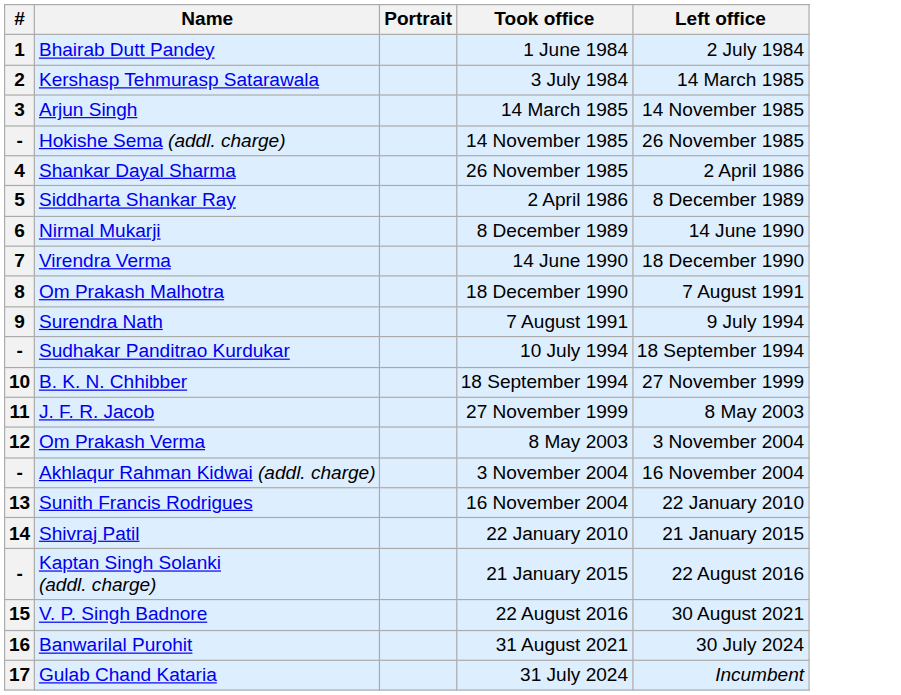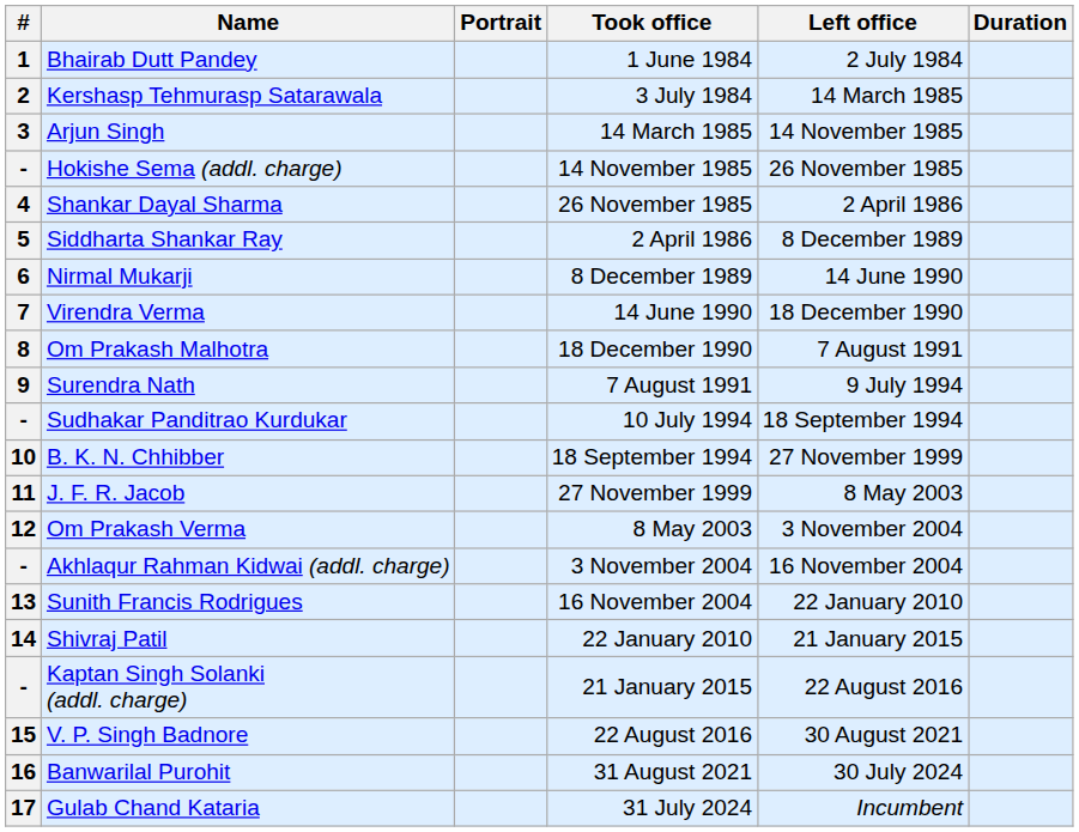 <table class="wikitable sortable">
 <tr>
 <th bgcolor="#cccccc"><strong>#</strong></th>
 <th bgcolor="#cccccc"><strong>Name</strong></th>
 <th bgcolor="#cccccc">Portrait</th>
 <th bgcolor="#cccccc"><strong>Took office</strong></th>
 <th bgcolor="#cccccc"><strong>Left office</strong></th>
+<th bgcolor="#cccccc"><strong>Duration</strong></th>
 </tr>
 <tr>
 <th bgcolor="#DDEEFF">1</th>
 <td bgcolor=#DDEEFF><a href='#'>Bhairab Dutt Pandey</a></td>
 <td bgcolor="#DDEEFF"></td>
 <td align="right" bgcolor="#DDEEFF">1 June 1984</td>
 <td align="right" bgcolor=#DDEEFF>2 July 1984</td>
+<td bgcolor=#DDEEFF></td>
 </tr>
 <tr>
 <th bgcolor="#DDEEFF">2</th>
 <td bgcolor=#DDEEFF><a href='#'>Kershasp Tehmurasp Satarawala</a></td>
 <td bgcolor="#DDEEFF"></td>
 <td align="right" bgcolor="#DDEEFF">3 July 1984</td>
 <td align="right" bgcolor=#DDEEFF>14 March 1985</td>
+<td bgcolor=#DDEEFF></td>
 </tr>
 <tr>
 <th bgcolor="#DDEEFF">3</th>
 <td bgcolor=#DDEEFF><a href='#'>Arjun Singh</a></td>
 <td bgcolor="#DDEEFF"></td>
 <td align="right" bgcolor="#DDEEFF">14 March 1985</td>
 <td align="right" bgcolor=#DDEEFF>14 November 1985</td>
+<td bgcolor=#DDEEFF></td>
 </tr>
 <tr>
 <th bgcolor="#DDEEFF">-</th>
 <td bgcolor=#DDEEFF><a href='#'>Hokishe Sema</a> <em>(addl. charge)</em></td>
 <td bgcolor="#DDEEFF"></td>
 <td align="right" bgcolor="#DDEEFF">14 November 1985</td>
 <td align="right" bgcolor=#DDEEFF>26 November 1985</td>
+<td bgcolor=#DDEEFF></td>
 </tr>
 <tr>
 <th bgcolor="#DDEEFF">4</th>
 <td bgcolor=#DDEEFF><a href='#'>Shankar Dayal Sharma</a></td>
 <td bgcolor="#DDEEFF"></td>
 <td align="right" bgcolor="#DDEEFF">26 November 1985</td>
 <td align="right" bgcolor=#DDEEFF>2 April 1986</td>
+<td bgcolor=#DDEEFF></td>
 </tr>
 <tr>
 <th bgcolor="#DDEEFF">5</th>
 <td bgcolor=#DDEEFF><a href='#'>Siddharta Shankar Ray</a></td>
 <td bgcolor="#DDEEFF"></td>
 <td align="right" bgcolor="#DDEEFF">2 April 1986</td>
 <td align="right" bgcolor=#DDEEFF>8 December 1989</td>
+<td bgcolor=#DDEEFF></td>
 </tr>
 <tr>
 <th bgcolor="#DDEEFF">6</th>
 <td bgcolor=#DDEEFF><a href='#'>Nirmal Mukarji</a></td>
 <td bgcolor="#DDEEFF"></td>
 <td align="right" bgcolor="#DDEEFF">8 December 1989</td>
 <td align="right" bgcolor=#DDEEFF>14 June 1990</td>
+<td bgcolor=#DDEEFF></td>
 </tr>
 <tr>
 <th bgcolor="#DDEEFF">7</th>
 <td bgcolor=#DDEEFF><a href='#'>Virendra Verma</a></td>
 <td bgcolor="#DDEEFF"></td>
 <td align="right" bgcolor="#DDEEFF">14 June 1990</td>
 <td align="right" bgcolor=#DDEEFF>18 December 1990</td>
+<td bgcolor=#DDEEFF></td>
 </tr>
 <tr>
 <th bgcolor="#DDEEFF">8</th>
 <td bgcolor=#DDEEFF><a href='#'>Om Prakash Malhotra</a></td>
 <td bgcolor="#DDEEFF"></td>
 <td align="right" bgcolor="#DDEEFF">18 December 1990</td>
 <td align="right" bgcolor=#DDEEFF>7 August 1991</td>
+<td bgcolor=#DDEEFF></td>
 </tr>
 <tr>
 <th bgcolor="#DDEEFF">9</th>
 <td bgcolor=#DDEEFF><a href='#'>Surendra Nath</a></td>
 <td bgcolor="#DDEEFF"></td>
 <td align="right" bgcolor="#DDEEFF">7 August 1991</td>
 <td align="right" bgcolor=#DDEEFF>9 July 1994</td>
+<td bgcolor=#DDEEFF></td>
 </tr>
 <tr>
 <th bgcolor="#DDEEFF">-</th>
 <td bgcolor=#DDEEFF><a href='#'>Sudhakar Panditrao Kurdukar</a></td>
 <td bgcolor="#DDEEFF"></td>
 <td align="right" bgcolor="#DDEEFF">10 July 1994</td>
 <td align="right" bgcolor=#DDEEFF>18 September 1994</td>
+<td bgcolor=#DDEEFF></td>
 </tr>
 <tr>
 <th bgcolor="#DDEEFF">10</th>
 <td bgcolor=#DDEEFF><a href='#'>B. K. N. Chhibber</a></td>
 <td bgcolor="#DDEEFF"></td>
 <td align="right" bgcolor="#DDEEFF">18 September 1994</td>
 <td align="right" bgcolor=#DDEEFF>27 November 1999</td>
+<td bgcolor=#DDEEFF></td>
 </tr>
 <tr>
 <th bgcolor="#DDEEFF">11</th>
 <td bgcolor=#DDEEFF><a href='#'>J. F. R. Jacob</a></td>
 <td bgcolor="#DDEEFF"></td>
 <td align="right" bgcolor="#DDEEFF">27 November 1999</td>
 <td align="right" bgcolor=#DDEEFF>8 May 2003</td>
+<td bgcolor=#DDEEFF></td>
 </tr>
 <tr>
 <th bgcolor="#DDEEFF">12</th>
 <td bgcolor=#DDEEFF><a href='#'>Om Prakash Verma</a></td>
 <td bgcolor="#DDEEFF"></td>
 <td align="right" bgcolor="#DDEEFF">8 May 2003</td>
 <td align="right" bgcolor=#DDEEFF>3 November 2004</td>
+<td bgcolor=#DDEEFF></td>
 </tr>
 <tr>
 <th bgcolor="#DDEEFF">-</th>
 <td bgcolor=#DDEEFF><a href='#'>Akhlaqur Rahman Kidwai</a> <em>(addl. charge)</em></td>
 <td bgcolor="#DDEEFF"></td>
 <td align="right" bgcolor="#DDEEFF">3 November 2004</td>
 <td align="right" bgcolor=#DDEEFF>16 November 2004</td>
+<td bgcolor=#DDEEFF></td>
 </tr>
 <tr>
 <th bgcolor="#DDEEFF">13</th>
 <td bgcolor=#DDEEFF><a href='#'>Sunith Francis Rodrigues</a></td>
 <td bgcolor="#DDEEFF"></td>
 <td align="right" bgcolor="#DDEEFF">16 November 2004</td>
 <td align="right" bgcolor=#DDEEFF>22 January 2010</td>
+<td bgcolor=#DDEEFF></td>
 </tr>
 <tr>
 <th bgcolor="#DDEEFF">14</th>
 <td bgcolor=#DDEEFF><a href='#'>Shivraj Patil</a></td>
 <td bgcolor="#DDEEFF"></td>
 <td align="right" bgcolor="#DDEEFF">22 January 2010</td>
 <td align="right" bgcolor=#DDEEFF>21 January 2015</td>
+<td bgcolor=#DDEEFF></td>
 </tr>
 <tr>
 <th bgcolor="#DDEEFF">-</th>
 <td bgcolor=#DDEEFF><a href='#'>Kaptan Singh Solanki</a> <br><em>(addl. charge)</em></td>
 <td bgcolor="#DDEEFF"></td>
 <td align="right" bgcolor="#DDEEFF">21 January 2015</td>
 <td align="right" bgcolor=#DDEEFF>22 August 2016</td>
+<td bgcolor=#DDEEFF></td>
 </tr>
 <tr>
 <th bgcolor="#DDEEFF">15</th>
 <td bgcolor=#DDEEFF><a href='#'>V. P. Singh Badnore</a></td>
 <td bgcolor="#DDEEFF"></td>
 <td align="right" bgcolor="#DDEEFF">22 August 2016</td>
 <td align="right" bgcolor=#DDEEFF>30 August 2021</td>
+<td bgcolor=#DDEEFF></td>
 </tr>
 <tr>
 <th bgcolor="#DDEEFF">16</th>
 <td bgcolor=#DDEEFF><a href='#'>Banwarilal Purohit</a></td>
 <td bgcolor="#DDEEFF"></td>
 <td align="right" bgcolor="#DDEEFF">31 August 2021</td>
 <td align="right" bgcolor=#DDEEFF>30 July 2024</td>
+<td bgcolor=#DDEEFF></td>
 </tr>
 <tr>
 <th bgcolor="#DDEEFF">17</th>
 <td bgcolor=#DDEEFF><a href='#'>Gulab Chand Kataria</a></td>
 <td bgcolor="#DDEEFF"></td>
 <td align="right" bgcolor="#DDEEFF">31 July 2024</td>
 <td align="right" bgcolor=#DDEEFF><em>Incumbent</em></td>
+<td bgcolor=#DDEEFF></td>
 </tr>
 </table>
